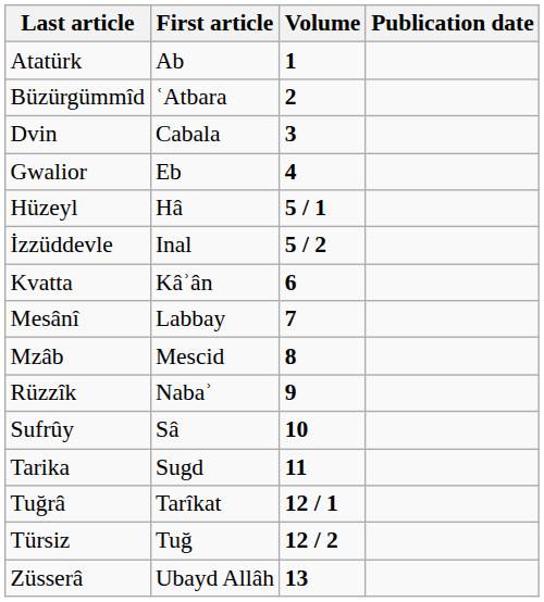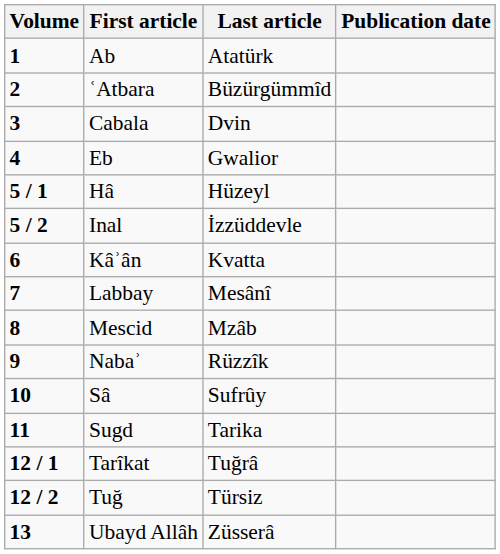 <table class="wikitable">
 <tr>
+<th>Volume</th>
+<th>First article</th>
 <th>Last article</th>
-<th>First article</th>
-<th>Volume</th>
 <th>Publication date</th>
 </tr>
 <tr>
+<td><strong>1</strong></td>
+<td>Ab</td>
 <td>Atatürk</td>
-<td>Ab</td>
-<td><strong>1</strong></td>
 <td></td>
 </tr>
 <tr>
+<td><strong>2</strong></td>
+<td>ʿAtbara</td>
 <td>Büzürgümmîd</td>
-<td>ʿAtbara</td>
-<td><strong>2</strong></td>
 <td></td>
 </tr>
 <tr>
+<td><strong>3</strong></td>
+<td>Cabala</td>
 <td>Dvin</td>
-<td>Cabala</td>
-<td><strong>3</strong></td>
 <td></td>
 </tr>
 <tr>
+<td><strong>4</strong></td>
+<td>Eb</td>
 <td>Gwalior</td>
-<td>Eb</td>
-<td><strong>4</strong></td>
 <td></td>
 </tr>
 <tr>
+<td><strong>5 / 1</strong></td>
+<td>Hâ</td>
 <td>Hüzeyl</td>
-<td>Hâ</td>
-<td><strong>5 / 1</strong></td>
 <td></td>
 </tr>
 <tr>
+<td><strong>5 / 2</strong></td>
+<td>Inal</td>
 <td>İzzüddevle</td>
-<td>Inal</td>
-<td><strong>5 / 2</strong></td>
 <td></td>
 </tr>
 <tr>
+<td><strong>6</strong></td>
+<td>Kâʾân</td>
 <td>Kvatta</td>
-<td>Kâʾân</td>
-<td><strong>6</strong></td>
 <td></td>
 </tr>
 <tr>
+<td><strong>7</strong></td>
+<td>Labbay</td>
 <td>Mesânî</td>
-<td>Labbay</td>
-<td><strong>7</strong></td>
 <td></td>
 </tr>
 <tr>
+<td><strong>8</strong></td>
+<td>Mescid</td>
 <td>Mzâb</td>
-<td>Mescid</td>
-<td><strong>8</strong></td>
 <td></td>
 </tr>
 <tr>
+<td><strong>9</strong></td>
+<td>Nabaʾ</td>
 <td>Rüzzîk</td>
-<td>Nabaʾ</td>
-<td><strong>9</strong></td>
 <td></td>
 </tr>
 <tr>
+<td><strong>10</strong></td>
+<td>Sâ</td>
 <td>Sufrûy</td>
-<td>Sâ</td>
-<td><strong>10</strong></td>
 <td></td>
 </tr>
 <tr>
+<td><strong>11</strong></td>
+<td>Sugd</td>
 <td>Tarika</td>
-<td>Sugd</td>
-<td><strong>11</strong></td>
 <td></td>
 </tr>
 <tr>
+<td><strong>12 / 1</strong></td>
+<td>Tarîkat</td>
 <td>Tuğrâ</td>
-<td>Tarîkat</td>
-<td><strong>12 / 1</strong></td>
 <td></td>
 </tr>
 <tr>
+<td><strong>12 / 2</strong></td>
+<td>Tuğ</td>
 <td>Türsiz</td>
-<td>Tuğ</td>
-<td><strong>12 / 2</strong></td>
 <td></td>
 </tr>
 <tr>
+<td><strong>13</strong></td>
+<td>Ubayd Allâh</td>
 <td>Züsserâ</td>
-<td>Ubayd Allâh</td>
-<td><strong>13</strong></td>
 <td></td>
 </tr>
 </table>
